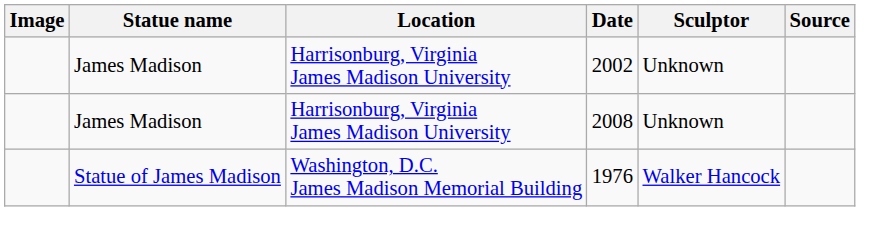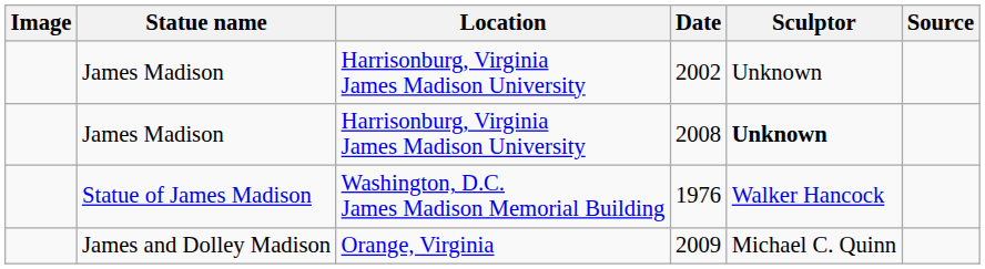 <table class="wikitable sortable">
 <tr>
 <th scope="col" class="unsortable">Image</th>
 <th scope="col">Statue name</th>
 <th scope="col">Location</th>
 <th scope="col">Date</th>
 <th scope="col">Sculptor</th>
 <th scope="col" class="unsortable">Source</th>
 </tr>
 <tr>
 <td></td>
 <td>James Madison</td>
 <td><a href='#'>Harrisonburg, Virginia</a><br><a href='#'>James Madison University</a></td>
 <td>2002</td>
 <td>Unknown</td>
 <td></td>
 </tr>
 <tr>
 <td></td>
 <td>James Madison</td>
 <td><a href='#'>Harrisonburg, Virginia</a><br><a href='#'>James Madison University</a></td>
 <td>2008</td>
-<td>Unknown</td>
+<td><strong>Unknown</strong></td>
 <td></td>
 </tr>
 <tr>
 <td></td>
 <td><a href='#'>Statue of James Madison</a></td>
 <td><a href='#'>Washington, D.C.</a><br><a href='#'>James Madison Memorial Building</a></td>
 <td>1976</td>
 <td><a href='#'>Walker Hancock</a></td>
 <td></td>
 </tr>
+<tr>
+<td></td>
+<td>James and Dolley Madison</td>
+<td><a href='#'>Orange, Virginia</a></td>
+<td>2009</td>
+<td>Michael C. Quinn</td>
+<td></td>
+</tr>
 </table>
